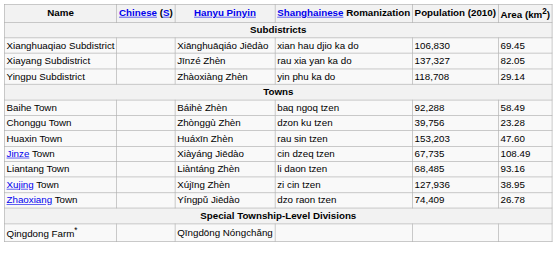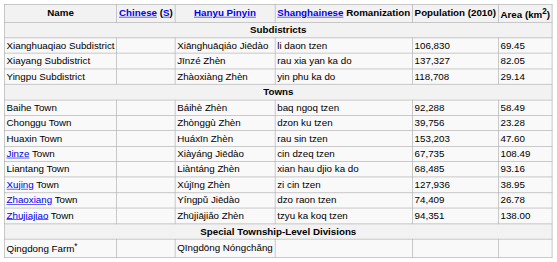 <table class="wikitable">
 <tr>
 <th>Name</th>
 <th><a href='#'>Chinese</a> (<a href='#'>S</a>)</th>
 <th><a href='#'>Hanyu Pinyin</a></th>
 <th><a href='#'>Shanghainese</a> Romanization</th>
 <th>Population (2010)</th>
 <th>Area (km<sup>2</sup>)</th>
 </tr>
 <tr>
 <th colspan="6">Subdistricts</th>
 </tr>
 <tr>
 <td>Xianghuaqiao Subdistrict</td>
 <td></td>
 <td>Xiānghuāqiáo Jiēdào</td>
-<td>xian hau djio ka do</td>
+<td>li daon tzen</td>
 <td>106,830</td>
 <td>69.45</td>
 </tr>
 <tr>
 <td>Xiayang Subdistrict</td>
 <td></td>
 <td>Jīnzé Zhèn</td>
 <td>rau xia yan ka do</td>
 <td>137,327</td>
 <td>82.05</td>
 </tr>
 <tr>
 <td>Yingpu Subdistrict</td>
 <td></td>
 <td>Zhàoxiàng Zhèn</td>
 <td>yin phu ka do</td>
 <td>118,708</td>
 <td>29.14</td>
 </tr>
 <tr>
 <th colspan="6">Towns</th>
 </tr>
 <tr>
 <td>Baihe Town</td>
 <td></td>
 <td>Báihè Zhèn</td>
 <td>baq ngoq tzen</td>
 <td>92,288</td>
 <td>58.49</td>
 </tr>
 <tr>
 <td>Chonggu Town</td>
 <td></td>
 <td>Zhònggù Zhèn</td>
 <td>dzon ku tzen</td>
 <td>39,756</td>
 <td>23.28</td>
 </tr>
 <tr>
 <td>Huaxin Town</td>
 <td></td>
 <td>Huáxīn Zhèn</td>
 <td>rau sin tzen</td>
 <td>153,203</td>
 <td>47.60</td>
 </tr>
 <tr>
 <td><a href='#'>Jinze</a> Town</td>
 <td></td>
 <td>Xiàyáng Jiēdào</td>
 <td>cin dzeq tzen</td>
 <td>67,735</td>
 <td>108.49</td>
 </tr>
 <tr>
 <td>Liantang Town</td>
 <td></td>
 <td>Liàntáng Zhèn</td>
-<td>li daon tzen</td>
+<td>xian hau djio ka do</td>
 <td>68,485</td>
 <td>93.16</td>
 </tr>
 <tr>
 <td><a href='#'>Xujing</a> Town</td>
 <td></td>
 <td>Xújīng Zhèn</td>
 <td>zi cin tzen</td>
 <td>127,936</td>
 <td>38.95</td>
 </tr>
 <tr>
 <td><a href='#'>Zhaoxiang</a> Town</td>
 <td></td>
 <td>Yíngpǔ Jiēdào</td>
 <td>dzo raon tzen</td>
 <td>74,409</td>
 <td>26.78</td>
 </tr>
 <tr>
+<td><a href='#'>Zhujiajiao</a> Town</td>
+<td></td>
+<td>Zhūjiājiǎo Zhèn</td>
+<td>tzyu ka koq tzen</td>
+<td>94,351</td>
+<td>138.00</td>
+</tr>
+<tr>
 <th colspan="6">Special Township-Level Divisions</th>
 </tr>
 <tr>
 <td>Qingdong Farm<sup>*</sup></td>
 <td></td>
 <td>Qīngdōng Nóngchǎng</td>
 <td></td>
 <td></td>
 <td></td>
 </tr>
 </table>
